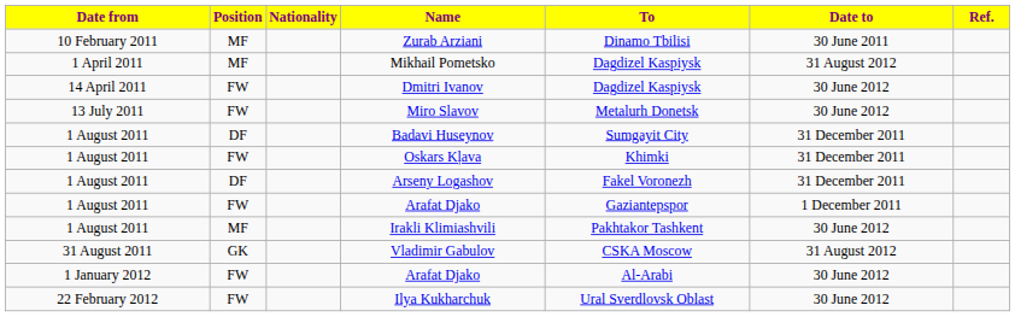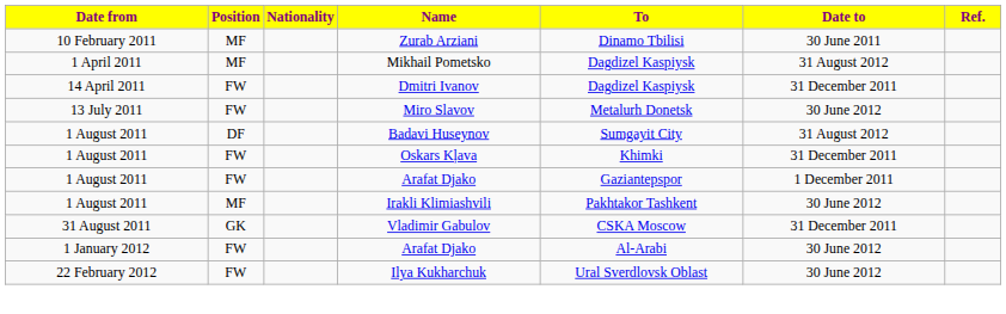 <table class="wikitable" style="text-align:center; font-size:90%; ">
 <tr>
 <th style="background:#ffff00; color:purple; width:200px;">Date from</th>
 <th style="background:#ffff00; color:purple; width:50px;">Position</th>
 <th style="background:#ffff00; color:purple; width:50px;">Nationality</th>
 <th style="background:#ffff00; color:purple; width:200px;">Name</th>
 <th style="background:#ffff00; color:purple; width:200px;">To</th>
 <th style="background:#ffff00; color:purple; width:200px;">Date to</th>
 <th style="background:#ffff00; color:purple; width:50px;">Ref.</th>
 </tr>
 <tr>
 <td>10 February 2011</td>
 <td>MF</td>
 <td></td>
 <td><a href='#'>Zurab Arziani</a></td>
 <td><a href='#'>Dinamo Tbilisi</a></td>
 <td>30 June 2011</td>
 <td></td>
 </tr>
 <tr>
 <td>1 April 2011</td>
 <td>MF</td>
 <td></td>
 <td>Mikhail Pometsko</td>
 <td><a href='#'>Dagdizel Kaspiysk</a></td>
 <td>31 August 2012</td>
 <td></td>
 </tr>
 <tr>
 <td>14 April 2011</td>
 <td>FW</td>
 <td></td>
 <td><a href='#'>Dmitri Ivanov</a></td>
 <td><a href='#'>Dagdizel Kaspiysk</a></td>
-<td>30 June 2012</td>
+<td>31 December 2011</td>
 <td></td>
 </tr>
 <tr>
 <td>13 July 2011</td>
 <td>FW</td>
 <td></td>
 <td><a href='#'>Miro Slavov</a></td>
 <td><a href='#'>Metalurh Donetsk</a></td>
 <td>30 June 2012</td>
 <td></td>
 </tr>
 <tr>
 <td>1 August 2011</td>
 <td>DF</td>
 <td></td>
 <td><a href='#'>Badavi Huseynov</a></td>
 <td><a href='#'>Sumgayit City</a></td>
-<td>31 December 2011</td>
+<td>31 August 2012</td>
 <td></td>
 </tr>
 <tr>
 <td>1 August 2011</td>
 <td>FW</td>
 <td></td>
 <td><a href='#'>Oskars Kļava</a></td>
 <td><a href='#'>Khimki</a></td>
-<td>31 December 2011</td>
-<td></td>
-</tr>
-<tr>
-<td>1 August 2011</td>
-<td>DF</td>
-<td></td>
-<td><a href='#'>Arseny Logashov</a></td>
-<td><a href='#'>Fakel Voronezh</a></td>
 <td>31 December 2011</td>
 <td></td>
 </tr>
 <tr>
 <td>1 August 2011</td>
 <td>FW</td>
 <td></td>
 <td><a href='#'>Arafat Djako</a></td>
 <td><a href='#'>Gaziantepspor</a></td>
 <td>1 December 2011</td>
 <td></td>
 </tr>
 <tr>
 <td>1 August 2011</td>
 <td>MF</td>
 <td></td>
 <td><a href='#'>Irakli Klimiashvili</a></td>
 <td><a href='#'>Pakhtakor Tashkent</a></td>
 <td>30 June 2012</td>
 <td></td>
 </tr>
 <tr>
 <td>31 August 2011</td>
 <td>GK</td>
 <td></td>
 <td><a href='#'>Vladimir Gabulov</a></td>
 <td><a href='#'>CSKA Moscow</a></td>
-<td>31 August 2012</td>
+<td>31 December 2011</td>
 <td></td>
 </tr>
 <tr>
 <td>1 January 2012</td>
 <td>FW</td>
 <td></td>
 <td><a href='#'>Arafat Djako</a></td>
 <td><a href='#'>Al-Arabi</a></td>
 <td>30 June 2012</td>
 <td></td>
 </tr>
 <tr>
 <td>22 February 2012</td>
 <td>FW</td>
 <td></td>
 <td><a href='#'>Ilya Kukharchuk</a></td>
 <td><a href='#'>Ural Sverdlovsk Oblast</a></td>
 <td>30 June 2012</td>
 <td></td>
 </tr>
 </table>
